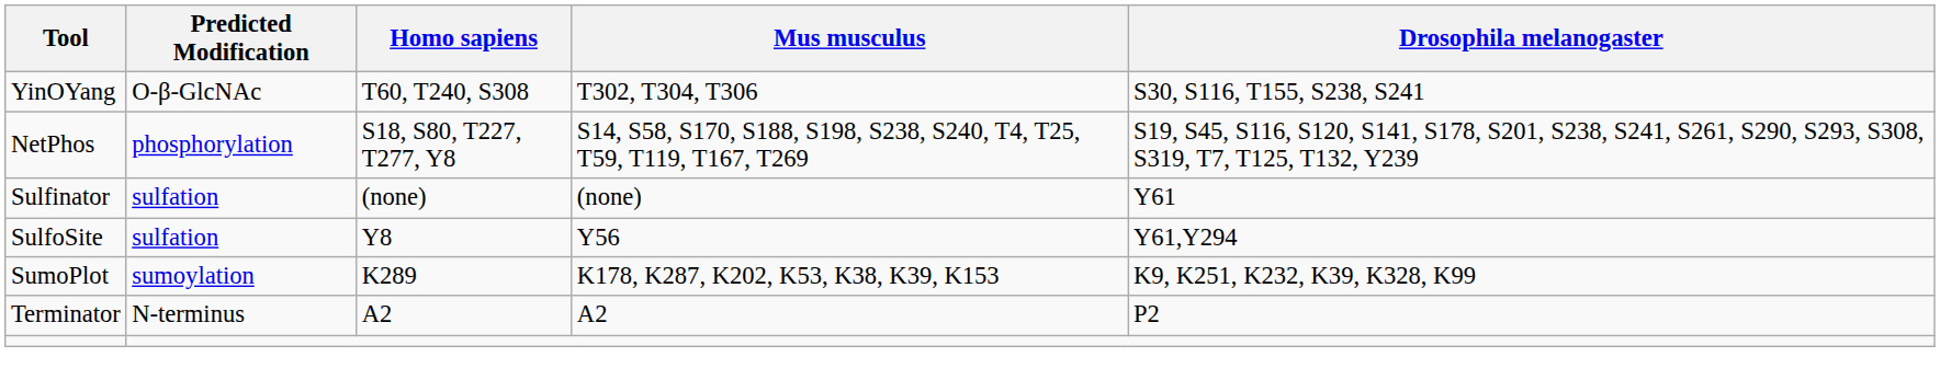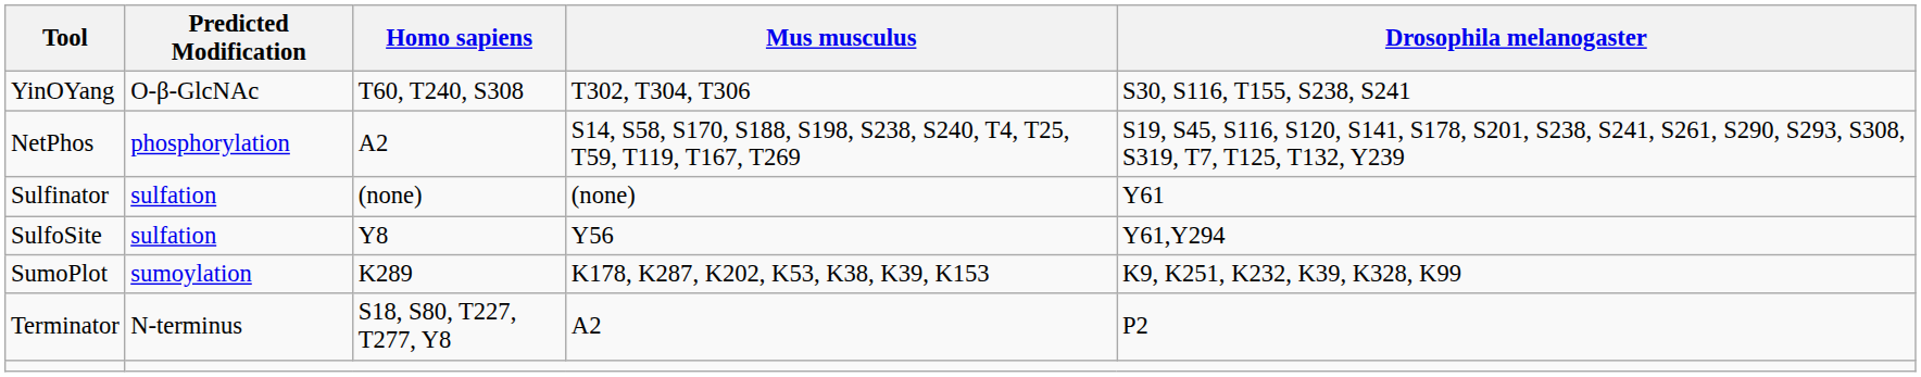 <table class="wikitable">
 <tr>
 <th>Tool</th>
 <th>Predicted Modification</th>
 <th><a href='#'>Homo sapiens</a></th>
 <th><a href='#'>Mus musculus</a></th>
 <th><a href='#'>Drosophila melanogaster</a></th>
 </tr>
 <tr>
 <td>YinOYang</td>
 <td>O-β-GlcNAc</td>
 <td>T60, T240, S308</td>
 <td>T302, T304, T306</td>
 <td>S30, S116, T155, S238, S241</td>
 </tr>
 <tr>
 <td>NetPhos</td>
 <td><a href='#'>phosphorylation</a></td>
-<td>S18, S80, T227, T277, Y8</td>
+<td>A2</td>
 <td>S14, S58, S170, S188, S198, S238, S240, T4, T25, T59, T119, T167, T269</td>
 <td>S19, S45, S116, S120, S141, S178, S201, S238, S241, S261, S290, S293, S308, S319, T7, T125, T132, Y239</td>
 </tr>
 <tr>
 <td>Sulfinator</td>
 <td><a href='#'>sulfation</a></td>
 <td>(none)</td>
 <td>(none)</td>
 <td>Y61</td>
 </tr>
 <tr>
 <td>SulfoSite</td>
 <td><a href='#'>sulfation</a></td>
 <td>Y8</td>
 <td>Y56</td>
 <td>Y61,Y294</td>
 </tr>
 <tr>
 <td>SumoPlot</td>
 <td><a href='#'>sumoylation</a></td>
 <td>K289</td>
 <td>K178, K287, K202, K53, K38, K39, K153</td>
 <td>K9, K251, K232, K39, K328, K99</td>
 </tr>
 <tr>
 <td>Terminator</td>
 <td>N-terminus</td>
-<td>A2</td>
+<td>S18, S80, T227, T277, Y8</td>
 <td>A2</td>
 <td>P2</td>
 </tr>
 <tr>
 <td></td>
 </tr>
 </table>
